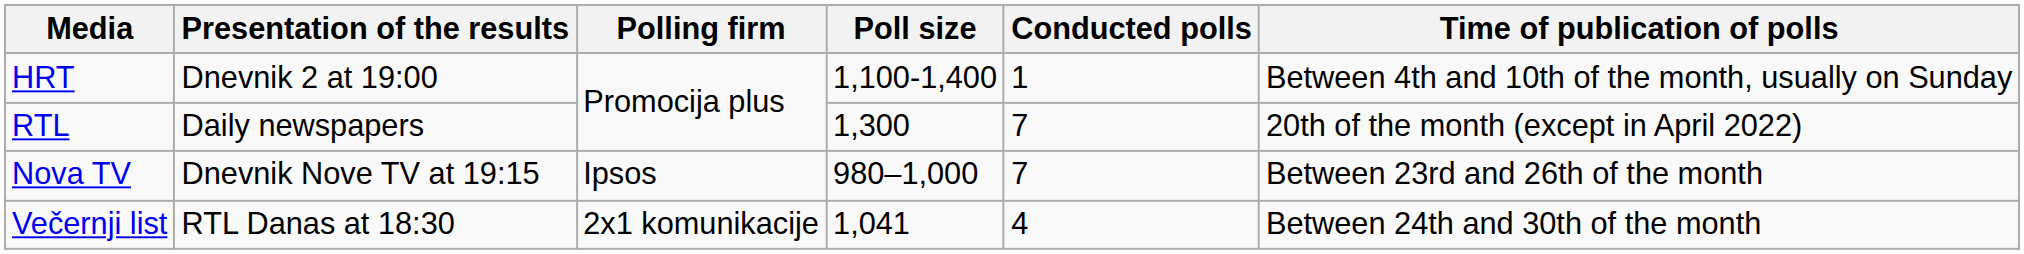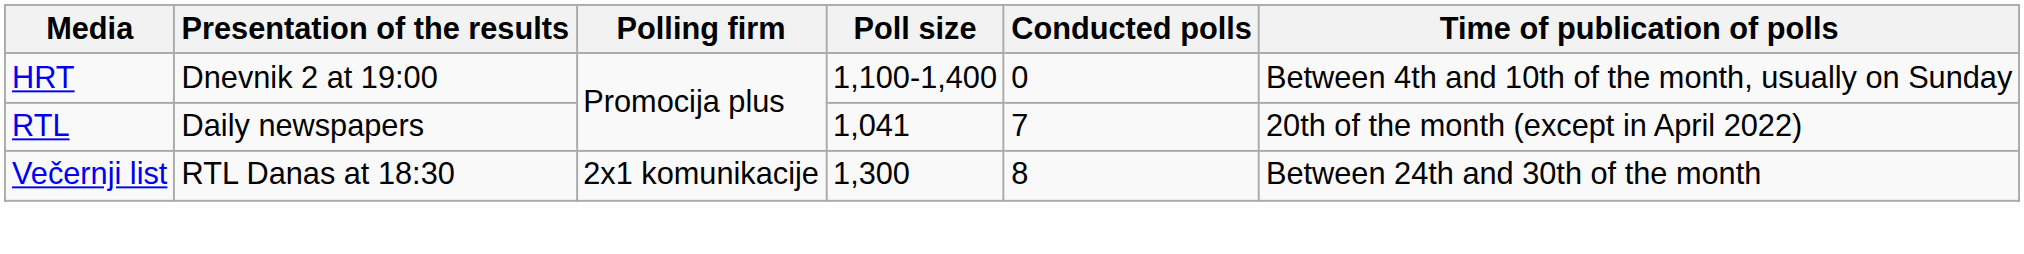 <table class="wikitable">
 <tr>
 <th>Media</th>
 <th>Presentation of the results</th>
 <th>Polling firm</th>
 <th>Poll size</th>
 <th>Conducted polls</th>
 <th>Time of publication of polls</th>
 </tr>
 <tr>
 <td><a href='#'>HRT</a></td>
 <td>Dnevnik 2 at 19:00</td>
 <td rowspan="2">Promocija plus</td>
 <td>1,100-1,400</td>
-<td>1</td>
+<td>0</td>
 <td>Between 4th and 10th of the month, usually on Sunday</td>
 </tr>
 <tr>
 <td><a href='#'>RTL</a></td>
 <td>Daily newspapers</td>
-<td>1,300</td>
+<td>1,041</td>
 <td>7</td>
 <td>20th of the month (except in April 2022)</td>
-</tr>
-<tr>
-<td><a href='#'>Nova TV</a></td>
-<td>Dnevnik Nove TV at 19:15</td>
-<td>Ipsos</td>
-<td>980–1,000</td>
-<td>7</td>
-<td>Between 23rd and 26th of the month</td>
 </tr>
 <tr>
 <td><a href='#'>Večernji list</a></td>
 <td>RTL Danas at 18:30</td>
 <td>2x1 komunikacije</td>
-<td>1,041</td>
-<td>4</td>
+<td>1,300</td>
+<td>8</td>
 <td>Between 24th and 30th of the month</td>
 </tr>
 </table>
